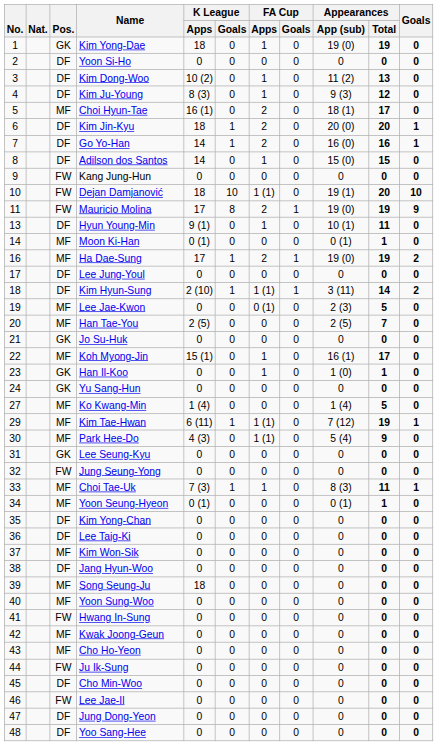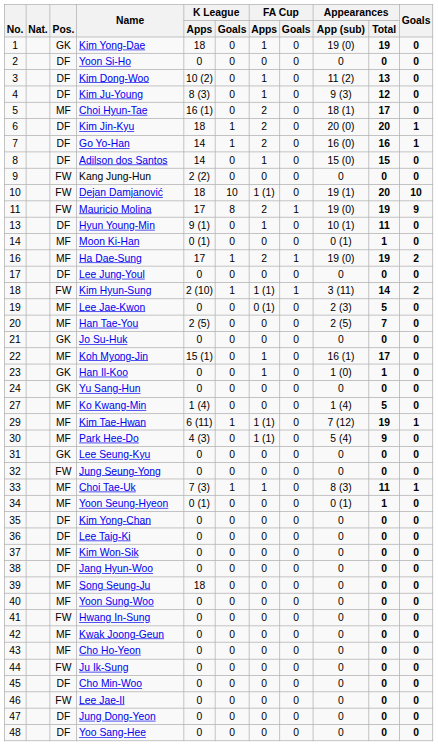 <table class="wikitable" style="font-size: 95%; text-align: center;">
 <tr>
 <th rowspan="2" valign="bottom">No.</th>
 <th rowspan="2" valign="bottom">Nat.</th>
 <th rowspan="2" valign="bottom">Pos.</th>
 <th rowspan="2" width="150">Name</th>
 <th colspan="2" width="80">K League</th>
 <th colspan="2" width="80">FA Cup</th>
 <th colspan="2" width="120">Appearances</th>
 <th rowspan="2" width="40">Goals</th>
 </tr>
 <tr>
 <th>Apps</th>
 <th>Goals</th>
 <th>Apps</th>
 <th>Goals</th>
 <th>App (sub)</th>
 <th>Total</th>
 </tr>
 <tr>
 <td>1</td>
 <td></td>
 <td>GK</td>
 <td align=left><a href='#'>Kim Yong-Dae</a></td>
 <td>18</td>
 <td>0</td>
 <td>1</td>
 <td>0</td>
 <td>19 (0)</td>
 <td><strong>19</strong></td>
 <td><strong>0</strong></td>
 </tr>
 <tr>
 <td>2</td>
 <td></td>
 <td>DF</td>
 <td align=left><a href='#'>Yoon Si-Ho</a></td>
 <td>0</td>
 <td>0</td>
 <td>0</td>
 <td>0</td>
 <td>0</td>
 <td><strong>0</strong></td>
 <td><strong>0</strong></td>
 </tr>
 <tr>
 <td>3</td>
 <td></td>
 <td>DF</td>
 <td align=left><a href='#'>Kim Dong-Woo</a></td>
 <td>10 (2)</td>
 <td>0</td>
 <td>1</td>
 <td>0</td>
 <td>11 (2)</td>
 <td><strong>13</strong></td>
 <td><strong>0</strong></td>
 </tr>
 <tr>
 <td>4</td>
 <td></td>
 <td>DF</td>
 <td align=left><a href='#'>Kim Ju-Young</a></td>
 <td>8 (3)</td>
 <td>0</td>
 <td>1</td>
 <td>0</td>
 <td>9 (3)</td>
 <td><strong>12</strong></td>
 <td><strong>0</strong></td>
 </tr>
 <tr>
 <td>5</td>
 <td></td>
 <td>MF</td>
 <td align=left><a href='#'>Choi Hyun-Tae</a></td>
 <td>16 (1)</td>
 <td>0</td>
 <td>2</td>
 <td>0</td>
 <td>18 (1)</td>
 <td><strong>17</strong></td>
 <td><strong>0</strong></td>
 </tr>
 <tr>
 <td>6</td>
 <td></td>
 <td>DF</td>
 <td align=left><a href='#'>Kim Jin-Kyu</a></td>
 <td>18</td>
 <td>1</td>
 <td>2</td>
 <td>0</td>
 <td>20 (0)</td>
 <td><strong>20</strong></td>
 <td><strong>1</strong></td>
 </tr>
 <tr>
 <td>7</td>
 <td></td>
 <td>DF</td>
 <td align=left><a href='#'>Go Yo-Han</a></td>
 <td>14</td>
 <td>1</td>
 <td>2</td>
 <td>0</td>
 <td>16 (0)</td>
 <td><strong>16</strong></td>
 <td><strong>1</strong></td>
 </tr>
 <tr>
 <td>8</td>
 <td></td>
 <td>DF</td>
 <td align=left><a href='#'>Adilson dos Santos</a></td>
 <td>14</td>
 <td>0</td>
 <td>1</td>
 <td>0</td>
 <td>15 (0)</td>
 <td><strong>15</strong></td>
 <td><strong>0</strong></td>
 </tr>
 <tr>
 <td>9</td>
 <td></td>
 <td>FW</td>
 <td align=left>Kang Jung-Hun</td>
-<td>0</td>
+<td>2 (2)</td>
 <td>0</td>
 <td>0</td>
 <td>0</td>
 <td>0</td>
 <td><strong>0</strong></td>
 <td><strong>0</strong></td>
 </tr>
 <tr>
 <td>10</td>
 <td></td>
 <td>FW</td>
 <td align=left><a href='#'>Dejan Damjanović</a></td>
 <td>18</td>
 <td>10</td>
 <td>1 (1)</td>
 <td>0</td>
 <td>19 (1)</td>
 <td><strong>20</strong></td>
 <td><strong>10</strong></td>
 </tr>
 <tr>
 <td>11</td>
 <td></td>
 <td>FW</td>
 <td align=left><a href='#'>Mauricio Molina</a></td>
 <td>17</td>
 <td>8</td>
 <td>2</td>
 <td>1</td>
 <td>19 (0)</td>
 <td><strong>19</strong></td>
 <td><strong>9</strong></td>
 </tr>
 <tr>
 <td>13</td>
 <td></td>
 <td>DF</td>
 <td align=left><a href='#'>Hyun Young-Min</a></td>
 <td>9 (1)</td>
 <td>0</td>
 <td>1</td>
 <td>0</td>
 <td>10 (1)</td>
 <td><strong>11</strong></td>
 <td><strong>0</strong></td>
 </tr>
 <tr>
 <td>14</td>
 <td></td>
 <td>MF</td>
 <td align=left><a href='#'>Moon Ki-Han</a></td>
 <td>0 (1)</td>
 <td>0</td>
 <td>0</td>
 <td>0</td>
 <td>0 (1)</td>
 <td><strong>1</strong></td>
 <td><strong>0</strong></td>
 </tr>
 <tr>
 <td>16</td>
 <td></td>
 <td>MF</td>
 <td align=left><a href='#'>Ha Dae-Sung</a></td>
 <td>17</td>
 <td>1</td>
 <td>2</td>
 <td>1</td>
 <td>19 (0)</td>
 <td><strong>19</strong></td>
 <td><strong>2</strong></td>
 </tr>
 <tr>
 <td>17</td>
 <td></td>
 <td>DF</td>
 <td align=left><a href='#'>Lee Jung-Youl</a></td>
 <td>0</td>
 <td>0</td>
 <td>0</td>
 <td>0</td>
 <td>0</td>
 <td><strong>0</strong></td>
 <td><strong>0</strong></td>
 </tr>
 <tr>
 <td>18</td>
 <td></td>
-<td>DF</td>
+<td>FW</td>
 <td align=left><a href='#'>Kim Hyun-Sung</a></td>
 <td>2 (10)</td>
 <td>1</td>
 <td>1 (1)</td>
 <td>1</td>
 <td>3 (11)</td>
 <td><strong>14</strong></td>
 <td><strong>2</strong></td>
 </tr>
 <tr>
 <td>19</td>
 <td></td>
 <td>MF</td>
 <td align=left><a href='#'>Lee Jae-Kwon</a></td>
 <td>0</td>
 <td>0</td>
 <td>0 (1)</td>
 <td>0</td>
 <td>2 (3)</td>
 <td><strong>5</strong></td>
 <td><strong>0</strong></td>
 </tr>
 <tr>
 <td>20</td>
 <td></td>
 <td>MF</td>
 <td align=left><a href='#'>Han Tae-You</a></td>
 <td>2 (5)</td>
 <td>0</td>
 <td>0</td>
 <td>0</td>
 <td>2 (5)</td>
 <td><strong>7</strong></td>
 <td><strong>0</strong></td>
 </tr>
 <tr>
 <td>21</td>
 <td></td>
 <td>GK</td>
 <td align=left><a href='#'>Jo Su-Huk</a></td>
 <td>0</td>
 <td>0</td>
 <td>0</td>
 <td>0</td>
 <td>0</td>
 <td><strong>0</strong></td>
 <td><strong>0</strong></td>
 </tr>
 <tr>
 <td>22</td>
 <td></td>
 <td>MF</td>
 <td align=left><a href='#'>Koh Myong-Jin</a></td>
 <td>15 (1)</td>
 <td>0</td>
 <td>1</td>
 <td>0</td>
 <td>16 (1)</td>
 <td><strong>17</strong></td>
 <td><strong>0</strong></td>
 </tr>
 <tr>
 <td>23</td>
 <td></td>
 <td>GK</td>
 <td align=left><a href='#'>Han Il-Koo</a></td>
 <td>0</td>
 <td>0</td>
 <td>1</td>
 <td>0</td>
 <td>1 (0)</td>
 <td><strong>1</strong></td>
 <td><strong>0</strong></td>
 </tr>
 <tr>
 <td>24</td>
 <td></td>
 <td>GK</td>
 <td align=left><a href='#'>Yu Sang-Hun</a></td>
 <td>0</td>
 <td>0</td>
 <td>0</td>
 <td>0</td>
 <td>0</td>
 <td><strong>0</strong></td>
 <td><strong>0</strong></td>
 </tr>
 <tr>
 <td>27</td>
 <td></td>
 <td>MF</td>
 <td align=left><a href='#'>Ko Kwang-Min</a></td>
 <td>1 (4)</td>
 <td>0</td>
 <td>0</td>
 <td>0</td>
 <td>1 (4)</td>
 <td><strong>5</strong></td>
 <td><strong>0</strong></td>
 </tr>
 <tr>
 <td>29</td>
 <td></td>
 <td>MF</td>
 <td align=left><a href='#'>Kim Tae-Hwan</a></td>
 <td>6 (11)</td>
 <td>1</td>
 <td>1 (1)</td>
 <td>0</td>
 <td>7 (12)</td>
 <td><strong>19</strong></td>
 <td><strong>1</strong></td>
 </tr>
 <tr>
 <td>30</td>
 <td></td>
 <td>MF</td>
 <td align=left><a href='#'>Park Hee-Do</a></td>
 <td>4 (3)</td>
 <td>0</td>
 <td>1 (1)</td>
 <td>0</td>
 <td>5 (4)</td>
 <td><strong>9</strong></td>
 <td><strong>0</strong></td>
 </tr>
 <tr>
 <td>31</td>
 <td></td>
 <td>GK</td>
 <td align=left><a href='#'>Lee Seung-Kyu</a></td>
 <td>0</td>
 <td>0</td>
 <td>0</td>
 <td>0</td>
 <td>0</td>
 <td><strong>0</strong></td>
 <td><strong>0</strong></td>
 </tr>
 <tr>
 <td>32</td>
 <td></td>
 <td>FW</td>
 <td align=left><a href='#'>Jung Seung-Yong</a></td>
 <td>0</td>
 <td>0</td>
 <td>0</td>
 <td>0</td>
 <td>0</td>
 <td><strong>0</strong></td>
 <td><strong>0</strong></td>
 </tr>
 <tr>
 <td>33</td>
 <td></td>
 <td>MF</td>
 <td align=left><a href='#'>Choi Tae-Uk</a></td>
 <td>7 (3)</td>
 <td>1</td>
 <td>1</td>
 <td>0</td>
 <td>8 (3)</td>
 <td><strong>11</strong></td>
 <td><strong>1</strong></td>
 </tr>
 <tr>
 <td>34</td>
 <td></td>
 <td>MF</td>
 <td align=left><a href='#'>Yoon Seung-Hyeon</a></td>
 <td>0 (1)</td>
 <td>0</td>
 <td>0</td>
 <td>0</td>
 <td>0 (1)</td>
 <td><strong>1</strong></td>
 <td><strong>0</strong></td>
 </tr>
 <tr>
 <td>35</td>
 <td></td>
 <td>DF</td>
 <td align=left><a href='#'>Kim Yong-Chan</a></td>
 <td>0</td>
 <td>0</td>
 <td>0</td>
 <td>0</td>
 <td>0</td>
 <td><strong>0</strong></td>
 <td><strong>0</strong></td>
 </tr>
 <tr>
 <td>36</td>
 <td></td>
 <td>DF</td>
 <td align=left><a href='#'>Lee Taig-Ki</a></td>
 <td>0</td>
 <td>0</td>
 <td>0</td>
 <td>0</td>
 <td>0</td>
 <td><strong>0</strong></td>
 <td><strong>0</strong></td>
 </tr>
 <tr>
 <td>37</td>
 <td></td>
 <td>MF</td>
 <td align=left><a href='#'>Kim Won-Sik</a></td>
 <td>0</td>
 <td>0</td>
 <td>0</td>
 <td>0</td>
 <td>0</td>
 <td><strong>0</strong></td>
 <td><strong>0</strong></td>
 </tr>
 <tr>
 <td>38</td>
 <td></td>
 <td>DF</td>
 <td align=left><a href='#'>Jang Hyun-Woo</a></td>
 <td>0</td>
 <td>0</td>
 <td>0</td>
 <td>0</td>
 <td>0</td>
 <td><strong>0</strong></td>
 <td><strong>0</strong></td>
 </tr>
 <tr>
 <td>39</td>
 <td></td>
 <td>MF</td>
 <td align=left><a href='#'>Song Seung-Ju</a></td>
 <td>18</td>
 <td>0</td>
 <td>0</td>
 <td>0</td>
 <td>0</td>
 <td><strong>0</strong></td>
 <td><strong>0</strong></td>
 </tr>
 <tr>
 <td>40</td>
 <td></td>
 <td>MF</td>
 <td align=left><a href='#'>Yoon Sung-Woo</a></td>
 <td>0</td>
 <td>0</td>
 <td>0</td>
 <td>0</td>
 <td>0</td>
 <td><strong>0</strong></td>
 <td><strong>0</strong></td>
 </tr>
 <tr>
 <td>41</td>
 <td></td>
 <td>FW</td>
 <td align=left><a href='#'>Hwang In-Sung</a></td>
 <td>0</td>
 <td>0</td>
 <td>0</td>
 <td>0</td>
 <td>0</td>
 <td><strong>0</strong></td>
 <td><strong>0</strong></td>
 </tr>
 <tr>
 <td>42</td>
 <td></td>
 <td>MF</td>
 <td align=left><a href='#'>Kwak Joong-Geun</a></td>
 <td>0</td>
 <td>0</td>
 <td>0</td>
 <td>0</td>
 <td>0</td>
 <td><strong>0</strong></td>
 <td><strong>0</strong></td>
 </tr>
 <tr>
 <td>43</td>
 <td></td>
 <td>MF</td>
 <td align=left><a href='#'>Cho Ho-Yeon</a></td>
 <td>0</td>
 <td>0</td>
 <td>0</td>
 <td>0</td>
 <td>0</td>
 <td><strong>0</strong></td>
 <td><strong>0</strong></td>
 </tr>
 <tr>
 <td>44</td>
 <td></td>
 <td>FW</td>
 <td align=left><a href='#'>Ju Ik-Sung</a></td>
 <td>0</td>
 <td>0</td>
 <td>0</td>
 <td>0</td>
 <td>0</td>
 <td><strong>0</strong></td>
 <td><strong>0</strong></td>
 </tr>
 <tr>
 <td>45</td>
 <td></td>
 <td>DF</td>
 <td align=left><a href='#'>Cho Min-Woo</a></td>
 <td>0</td>
 <td>0</td>
 <td>0</td>
 <td>0</td>
 <td>0</td>
 <td><strong>0</strong></td>
 <td><strong>0</strong></td>
 </tr>
 <tr>
 <td>46</td>
 <td></td>
 <td>FW</td>
 <td align=left><a href='#'>Lee Jae-Il</a></td>
 <td>0</td>
 <td>0</td>
 <td>0</td>
 <td>0</td>
 <td>0</td>
 <td><strong>0</strong></td>
 <td><strong>0</strong></td>
 </tr>
 <tr>
 <td>47</td>
 <td></td>
 <td>DF</td>
 <td align=left><a href='#'>Jung Dong-Yeon</a></td>
 <td>0</td>
 <td>0</td>
 <td>0</td>
 <td>0</td>
 <td>0</td>
 <td><strong>0</strong></td>
 <td><strong>0</strong></td>
 </tr>
 <tr>
 <td>48</td>
 <td></td>
 <td>DF</td>
 <td align=left><a href='#'>Yoo Sang-Hee</a></td>
 <td>0</td>
 <td>0</td>
 <td>0</td>
 <td>0</td>
 <td>0</td>
 <td><strong>0</strong></td>
 <td><strong>0</strong></td>
 </tr>
 </table>
